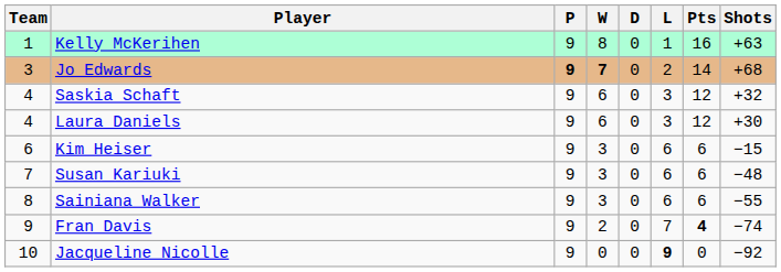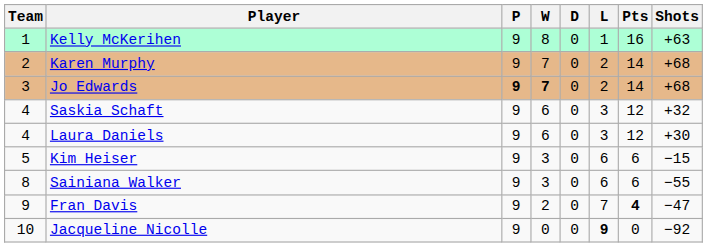 <table class="wikitable" style="font-size: 100%">
 <tr>
 <th width=20>Team</th>
 <th width=400>Player</th>
 <th width=20>P</th>
 <th width=20>W</th>
 <th width=20>D</th>
 <th width=20>L</th>
 <th width=20>Pts</th>
 <th width=20>Shots</th>
 </tr>
 <tr align=center style="background: #ADFFD6;">
 <td>1</td>
 <td align="left"> <a href='#'>Kelly McKerihen</a></td>
 <td>9</td>
 <td>8</td>
 <td>0</td>
 <td>1</td>
 <td>16</td>
 <td>+63</td>
+</tr>
+<tr align=center style="background: #E6B88A;">
+<td>2</td>
+<td align="left"> <a href='#'>Karen Murphy</a></td>
+<td>9</td>
+<td>7</td>
+<td>0</td>
+<td>2</td>
+<td>14</td>
+<td>+68</td>
 </tr>
 <tr align=center style="background: #E6B88A;">
 <td>3</td>
 <td align="left"> <a href='#'>Jo Edwards</a></td>
 <td><strong>9</strong></td>
 <td><strong>7</strong></td>
 <td>0</td>
 <td>2</td>
 <td>14</td>
 <td>+68</td>
 </tr>
 <tr align=center>
 <td>4</td>
 <td align="left"> <a href='#'>Saskia Schaft</a></td>
 <td>9</td>
 <td>6</td>
 <td>0</td>
 <td>3</td>
 <td>12</td>
 <td>+32</td>
 </tr>
 <tr align=center>
 <td>4</td>
 <td align="left"> <a href='#'>Laura Daniels</a></td>
 <td>9</td>
 <td>6</td>
 <td>0</td>
 <td>3</td>
 <td>12</td>
 <td>+30</td>
 </tr>
 <tr align=center>
-<td>6</td>
+<td>5</td>
 <td align="left"> <a href='#'>Kim Heiser</a></td>
 <td>9</td>
 <td>3</td>
 <td>0</td>
 <td>6</td>
 <td>6</td>
 <td>−15</td>
-</tr>
-<tr align=center>
-<td>7</td>
-<td align="left"> <a href='#'>Susan Kariuki</a></td>
-<td>9</td>
-<td>3</td>
-<td>0</td>
-<td>6</td>
-<td>6</td>
-<td>−48</td>
 </tr>
 <tr align=center>
 <td>8</td>
 <td align="left"> <a href='#'>Sainiana Walker</a></td>
 <td>9</td>
 <td>3</td>
 <td>0</td>
 <td>6</td>
 <td>6</td>
 <td>−55</td>
 </tr>
 <tr align=center>
 <td>9</td>
 <td align="left"> <a href='#'>Fran Davis</a></td>
 <td>9</td>
 <td>2</td>
 <td>0</td>
 <td>7</td>
 <td><strong>4</strong></td>
-<td>−74</td>
+<td>−47</td>
 </tr>
 <tr align=center>
 <td>10</td>
 <td align="left"> <a href='#'>Jacqueline Nicolle</a></td>
 <td>9</td>
 <td>0</td>
 <td>0</td>
 <td><strong>9</strong></td>
 <td>0</td>
 <td>−92</td>
 </tr>
 </table>
